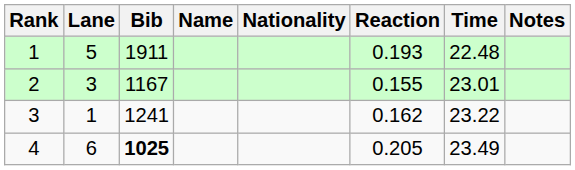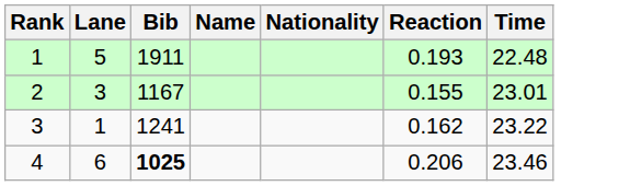 <table class="wikitable sortable" style="text-align:center">
 <tr>
 <th>Rank</th>
 <th>Lane</th>
 <th>Bib</th>
 <th>Name</th>
 <th>Nationality</th>
 <th>Reaction</th>
 <th>Time</th>
-<th>Notes</th>
 </tr>
 <tr bgcolor=ccffcc>
 <td>1</td>
 <td>5</td>
 <td>1911</td>
 <td align=left></td>
 <td align=left></td>
 <td>0.193</td>
 <td>22.48</td>
-<td><strong></strong></td>
 </tr>
 <tr bgcolor=ccffcc>
 <td>2</td>
 <td>3</td>
 <td>1167</td>
 <td align=left></td>
 <td align=left></td>
 <td>0.155</td>
 <td>23.01</td>
-<td><strong></strong></td>
 </tr>
 <tr>
 <td>3</td>
 <td>1</td>
 <td>1241</td>
 <td align=left></td>
 <td align=left></td>
 <td>0.162</td>
 <td>23.22</td>
-<td></td>
 </tr>
 <tr>
 <td>4</td>
 <td>6</td>
 <td><strong>1025</strong></td>
 <td align=left></td>
 <td align=left></td>
-<td>0.205</td>
-<td>23.49</td>
-<td></td>
+<td>0.206</td>
+<td>23.46</td>
 </tr>
 </table>
